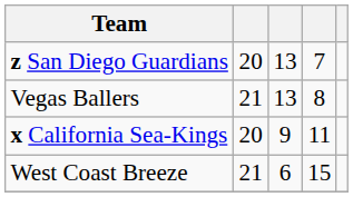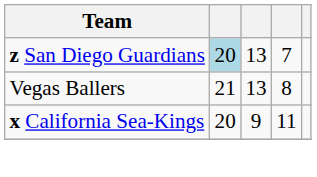 <table class="wikitable" style="text-align:center">
 <tr>
 <th>Team</th>
 <th></th>
 <th></th>
 <th></th>
 <th></th>
 </tr>
 <tr>
 <td align=left><strong>z</strong> <a href='#'>San Diego Guardians</a></td>
-<td>20</td>
+<td style="background: lightblue;">20</td>
 <td>13</td>
 <td>7</td>
 <td></td>
 </tr>
 <tr>
 <td align=left>Vegas Ballers</td>
 <td>21</td>
 <td>13</td>
 <td>8</td>
 <td></td>
 </tr>
 <tr>
 <td align=left><strong>x</strong> <a href='#'>California Sea-Kings</a></td>
 <td>20</td>
 <td>9</td>
 <td>11</td>
 <td></td>
 </tr>
 <tr>
-<td align=left>West Coast Breeze</td>
-<td>21</td>
-<td>6</td>
-<td>15</td>
-<td></td>
-</tr>
-<tr>
 </tr>
 </table>
